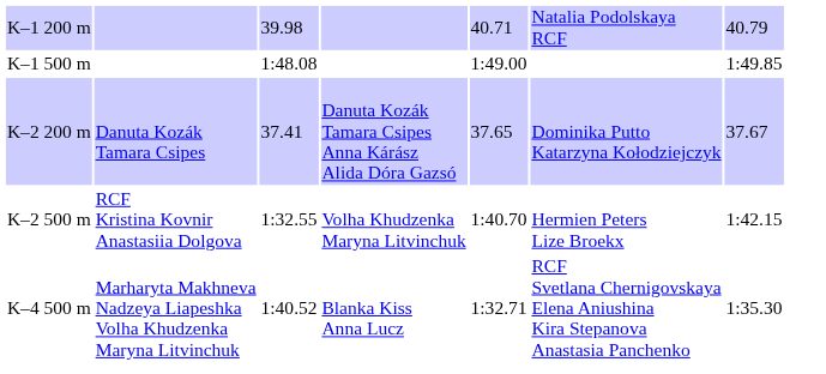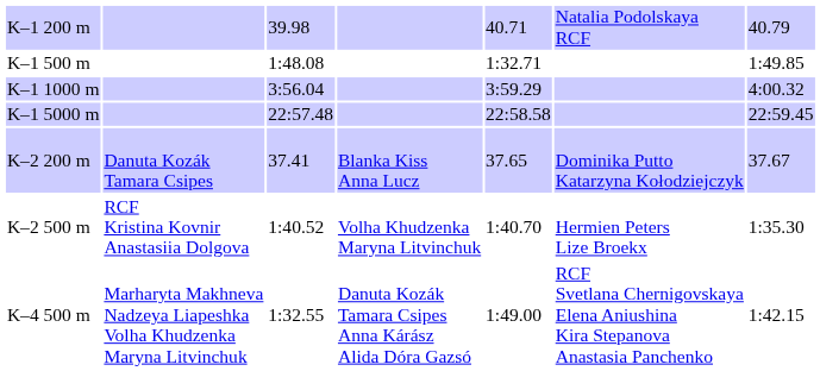 <table>
 <tr bgcolor=ccccff>
 <td>K–1 200 m<br></td>
 <td></td>
 <td>39.98</td>
 <td></td>
 <td>40.71</td>
 <td><a href='#'>Natalia Podolskaya</a><br> <a href='#'>RCF</a></td>
 <td>40.79</td>
 </tr>
 <tr>
 <td>K–1 500 m<br></td>
 <td></td>
 <td>1:48.08</td>
 <td></td>
-<td>1:49.00</td>
+<td>1:32.71</td>
 <td></td>
 <td>1:49.85</td>
+</tr>
+<tr bgcolor=ccccff>
+<td>K–1 1000 m<br></td>
+<td></td>
+<td>3:56.04</td>
+<td></td>
+<td>3:59.29</td>
+<td></td>
+<td>4:00.32</td>
+</tr>
+<tr bgcolor=ccccff>
+<td>K–1 5000 m<br></td>
+<td></td>
+<td>22:57.48</td>
+<td></td>
+<td>22:58.58</td>
+<td></td>
+<td>22:59.45</td>
 </tr>
 <tr bgcolor=ccccff>
 <td>K–2 200 m<br></td>
 <td><br><a href='#'>Danuta Kozák</a><br><a href='#'>Tamara Csipes</a></td>
 <td>37.41</td>
-<td><br><a href='#'>Danuta Kozák</a><br><a href='#'>Tamara Csipes</a><br><a href='#'>Anna Kárász</a><br><a href='#'>Alida Dóra Gazsó</a></td>
+<td><br><a href='#'>Blanka Kiss</a><br><a href='#'>Anna Lucz</a></td>
 <td>37.65</td>
 <td><br><a href='#'>Dominika Putto</a><br><a href='#'>Katarzyna Kołodziejczyk</a></td>
 <td>37.67</td>
 </tr>
 <tr>
 <td>K–2 500 m<br></td>
 <td> <a href='#'>RCF</a><br><a href='#'>Kristina Kovnir</a><br><a href='#'>Anastasiia Dolgova</a></td>
-<td>1:32.55</td>
+<td>1:40.52</td>
 <td><br><a href='#'>Volha Khudzenka</a><br><a href='#'>Maryna Litvinchuk</a></td>
 <td>1:40.70</td>
 <td><br><a href='#'>Hermien Peters</a><br><a href='#'>Lize Broekx</a></td>
-<td>1:42.15</td>
+<td>1:35.30</td>
 </tr>
 <tr>
 <td>K–4 500 m<br></td>
 <td><br><a href='#'>Marharyta Makhneva</a><br><a href='#'>Nadzeya Liapeshka</a><br><a href='#'>Volha Khudzenka</a><br><a href='#'>Maryna Litvinchuk</a></td>
-<td>1:40.52</td>
-<td><br><a href='#'>Blanka Kiss</a><br><a href='#'>Anna Lucz</a></td>
-<td>1:32.71</td>
+<td>1:32.55</td>
+<td><br><a href='#'>Danuta Kozák</a><br><a href='#'>Tamara Csipes</a><br><a href='#'>Anna Kárász</a><br><a href='#'>Alida Dóra Gazsó</a></td>
+<td>1:49.00</td>
 <td> <a href='#'>RCF</a><br><a href='#'>Svetlana Chernigovskaya</a><br><a href='#'>Elena Aniushina</a><br><a href='#'>Kira Stepanova</a><br><a href='#'>Anastasia Panchenko</a></td>
-<td>1:35.30</td>
+<td>1:42.15</td>
 </tr>
 </table>
